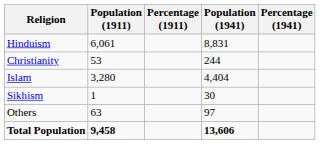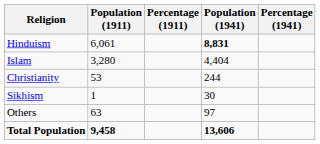 <table class="wikitable sortable">
 <tr>
 <th>Religion</th>
 <th>Population<br>(1911)</th>
 <th>Percentage<br>(1911)</th>
 <th>Population<br>(1941)</th>
 <th>Percentage<br>(1941)</th>
 </tr>
 <tr>
 <td><a href='#'>Hinduism</a> </td>
 <td>6,061</td>
 <td></td>
-<td>8,831</td>
+<td><strong>8,831</strong></td>
+<td></td>
+</tr>
+<tr>
+<td><a href='#'>Islam</a> </td>
+<td>3,280</td>
+<td></td>
+<td>4,404</td>
 <td></td>
 </tr>
 <tr>
 <td><a href='#'>Christianity</a> </td>
 <td>53</td>
 <td></td>
 <td>244</td>
-<td></td>
-</tr>
-<tr>
-<td><a href='#'>Islam</a> </td>
-<td>3,280</td>
-<td></td>
-<td>4,404</td>
 <td></td>
 </tr>
 <tr>
 <td><a href='#'>Sikhism</a> </td>
 <td>1</td>
 <td></td>
 <td>30</td>
 <td></td>
 </tr>
 <tr>
 <td>Others</td>
 <td>63</td>
 <td></td>
 <td>97</td>
 <td></td>
 </tr>
 <tr>
 <td><strong>Total Population</strong></td>
 <td><strong>9,458</strong></td>
 <td><strong></strong></td>
 <td><strong>13,606</strong></td>
 <td><strong></strong></td>
 </tr>
 </table>
